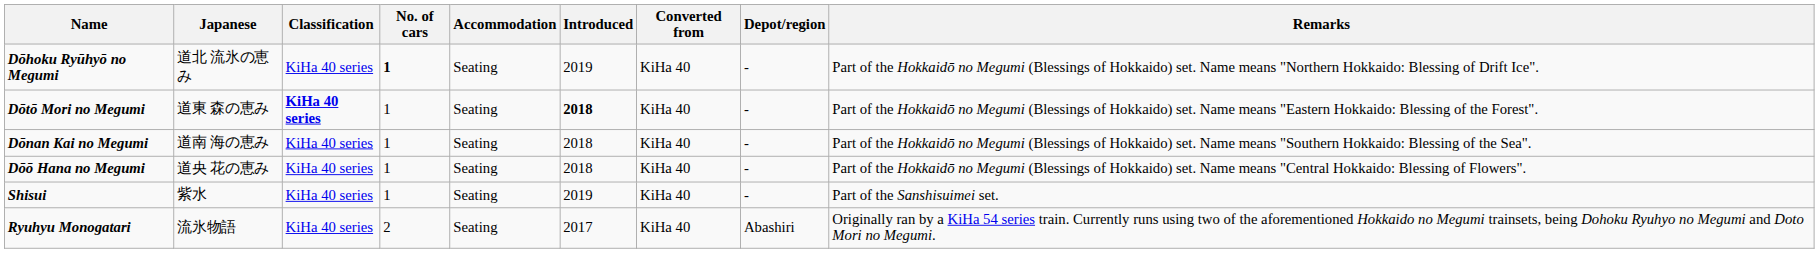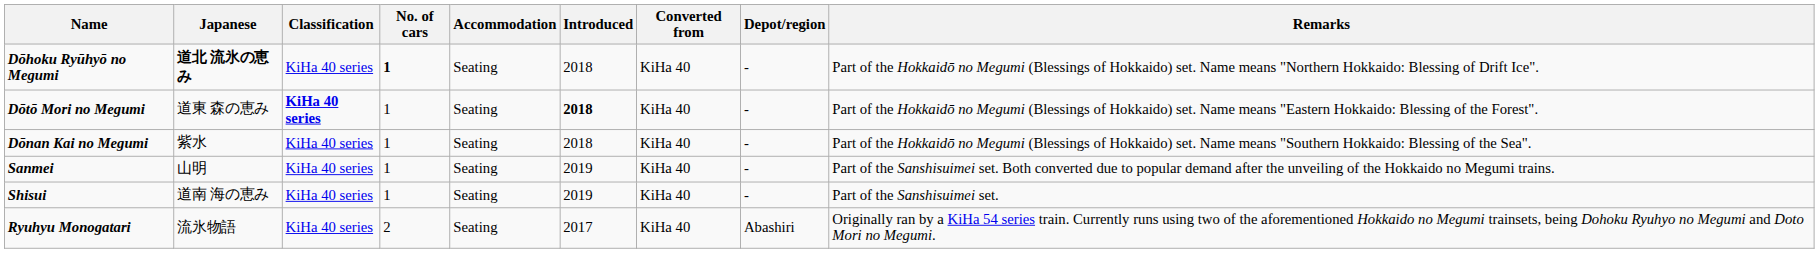 <table class="wikitable">
 <tr>
 <th>Name</th>
 <th>Japanese</th>
 <th>Classification</th>
 <th>No. of cars</th>
 <th>Accommodation</th>
 <th>Introduced</th>
 <th>Converted from</th>
 <th>Depot/region</th>
 <th>Remarks</th>
 </tr>
 <tr>
 <td><strong><em>Dōhoku Ryūhyō no Megumi</em></strong></td>
-<td>道北 流氷の恵み</td>
+<td><strong>道北 流氷の恵み</strong></td>
 <td><a href='#'>KiHa 40 series</a></td>
 <td><strong>1</strong></td>
 <td>Seating</td>
-<td>2019</td>
+<td>2018</td>
 <td>KiHa 40</td>
 <td>-</td>
 <td>Part of the <em>Hokkaidō no Megumi</em> (Blessings of Hokkaido) set. Name means "Northern Hokkaido: Blessing of Drift Ice".</td>
 </tr>
 <tr>
 <td><strong><em>Dōtō Mori no Megumi</em></strong></td>
 <td>道東 森の恵み</td>
 <td><strong><a href='#'>KiHa 40 series</a></strong></td>
 <td>1</td>
 <td>Seating</td>
 <td><strong>2018</strong></td>
 <td>KiHa 40</td>
 <td>-</td>
 <td>Part of the <em>Hokkaidō no Megumi</em> (Blessings of Hokkaido) set. Name means "Eastern Hokkaido: Blessing of the Forest".</td>
 </tr>
 <tr>
 <td><strong><em>Dōnan Kai no Megumi</em></strong></td>
-<td>道南 海の恵み</td>
+<td>紫水</td>
 <td><a href='#'>KiHa 40 series</a></td>
 <td>1</td>
 <td>Seating</td>
 <td>2018</td>
 <td>KiHa 40</td>
 <td>-</td>
 <td>Part of the <em>Hokkaidō no Megumi</em> (Blessings of Hokkaido) set. Name means "Southern Hokkaido: Blessing of the Sea".</td>
 </tr>
 <tr>
-<td><strong><em>Dōō Hana no Megumi</em></strong></td>
-<td>道央 花の恵み</td>
+<td><strong><em>Sanmei</em></strong></td>
+<td>山明</td>
 <td><a href='#'>KiHa 40 series</a></td>
 <td>1</td>
 <td>Seating</td>
-<td>2018</td>
+<td>2019</td>
 <td>KiHa 40</td>
 <td>-</td>
-<td>Part of the <em>Hokkaidō no Megumi</em> (Blessings of Hokkaido) set. Name means "Central Hokkaido: Blessing of Flowers".</td>
+<td>Part of the <em>Sanshisuimei</em> set. Both converted due to popular demand after the unveiling of the Hokkaido no Megumi trains.</td>
 </tr>
 <tr>
 <td><strong><em>Shisui</em></strong></td>
-<td>紫水</td>
+<td>道南 海の恵み</td>
 <td><a href='#'>KiHa 40 series</a></td>
 <td>1</td>
 <td>Seating</td>
 <td>2019</td>
 <td>KiHa 40</td>
 <td>-</td>
 <td>Part of the <em>Sanshisuimei</em> set.</td>
 </tr>
 <tr>
 <td><strong><em>Ryuhyu Monogatari</em></strong></td>
 <td>流氷物語</td>
 <td><a href='#'>KiHa 40 series</a></td>
 <td>2</td>
 <td>Seating</td>
 <td>2017</td>
 <td>KiHa 40</td>
 <td>Abashiri</td>
 <td>Originally ran by a <a href='#'>KiHa 54 series</a> train. Currently runs using two of the aforementioned <em>Hokkaido no Megumi</em> trainsets, being <em>Dohoku Ryuhyo no Megumi</em> and <em>Doto Mori no Megumi</em>.</td>
 </tr>
 </table>
